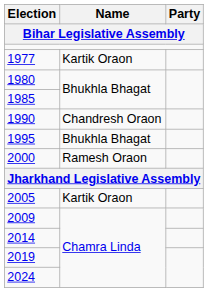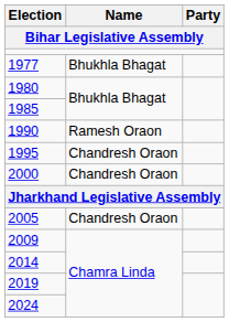 <table class="wikitable sortable">
 <tr>
 <th>Election</th>
 <th>Name</th>
 <th colspan=2>Party</th>
 </tr>
 <tr>
 <th colspan=4><a href='#'>Bihar Legislative Assembly</a></th>
 </tr>
 <tr>
 <td colspan="4"></td>
 </tr>
 <tr>
 <td><a href='#'>1977</a></td>
-<td>Kartik Oraon</td>
+<td>Bhukhla Bhagat</td>
 <td></td>
 </tr>
 <tr>
 <td><a href='#'>1980</a></td>
 <td rowspan=2>Bhukhla Bhagat</td>
 </tr>
 <tr>
 <td><a href='#'>1985</a></td>
 </tr>
 <tr>
 <td><a href='#'>1990</a></td>
+<td>Ramesh Oraon</td>
+<td></td>
+</tr>
+<tr>
+<td><a href='#'>1995</a></td>
 <td>Chandresh Oraon</td>
 <td></td>
 </tr>
 <tr>
-<td><a href='#'>1995</a></td>
-<td>Bhukhla Bhagat</td>
-<td></td>
-</tr>
-<tr>
 <td><a href='#'>2000</a></td>
-<td>Ramesh Oraon</td>
+<td>Chandresh Oraon</td>
 <td></td>
 </tr>
 <tr>
 <th colspan=4><a href='#'>Jharkhand Legislative Assembly</a></th>
 </tr>
 <tr>
 <td><a href='#'>2005</a></td>
-<td>Kartik Oraon</td>
+<td>Chandresh Oraon</td>
 <td></td>
 </tr>
 <tr>
 <td><a href='#'>2009</a></td>
 <td rowspan=4><a href='#'>Chamra Linda</a></td>
 <td></td>
 </tr>
 <tr>
 <td><a href='#'>2014</a></td>
 <td></td>
 </tr>
 <tr>
 <td><a href='#'>2019</a></td>
 </tr>
 <tr>
 <td><a href='#'>2024</a></td>
 </tr>
 </table>
